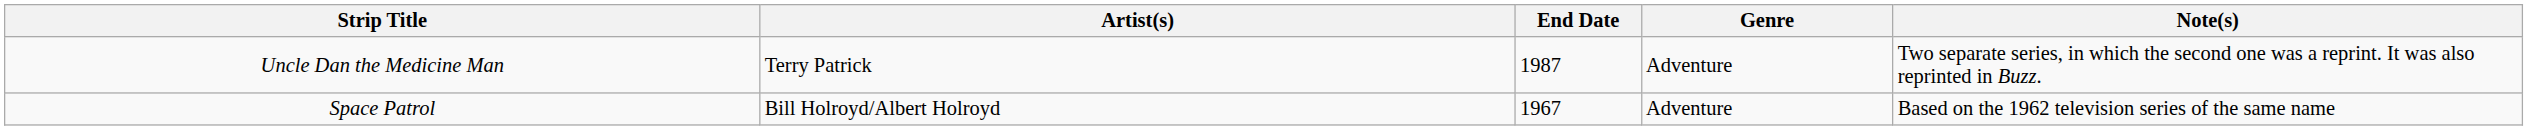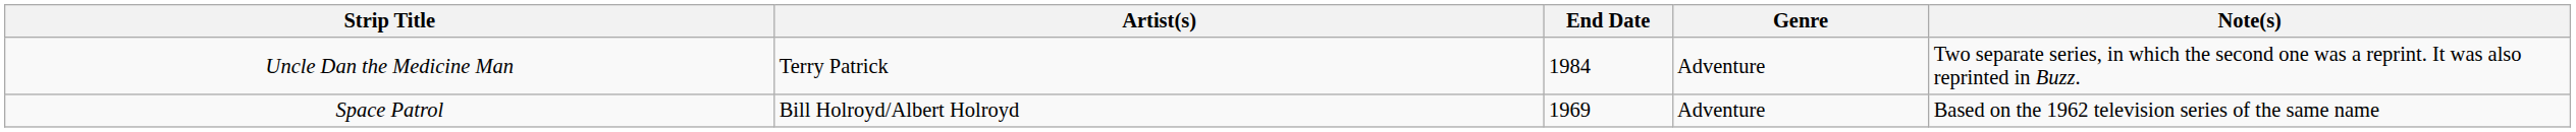 <table class="wikitable sortable">
 <tr>
 <th width=30%>Strip Title</th>
 <th width=30%>Artist(s)</th>
 <th width=5%>End Date</th>
 <th width=10%>Genre</th>
 <th width=25%>Note(s)</th>
 </tr>
 <tr>
 <td align=center><em>Uncle Dan the Medicine Man</em></td>
 <td>Terry Patrick</td>
-<td>1987</td>
+<td>1984</td>
 <td>Adventure</td>
 <td>Two separate series, in which the second one was a reprint. It was also reprinted in <em>Buzz</em>.</td>
 </tr>
 <tr>
 <td align=center><em>Space Patrol</em></td>
 <td>Bill Holroyd/Albert Holroyd</td>
-<td>1967</td>
+<td>1969</td>
 <td>Adventure</td>
 <td>Based on the 1962 television series of the same name</td>
 </tr>
 </table>
